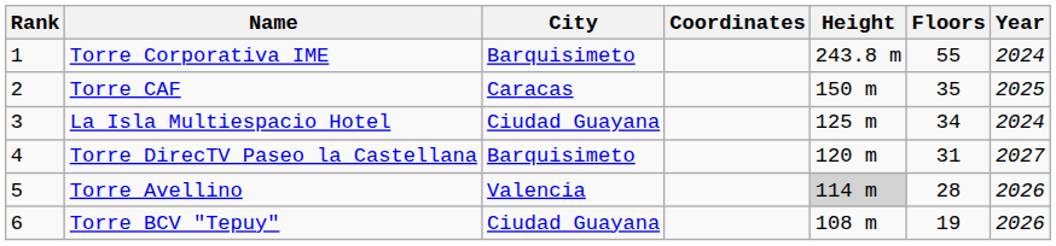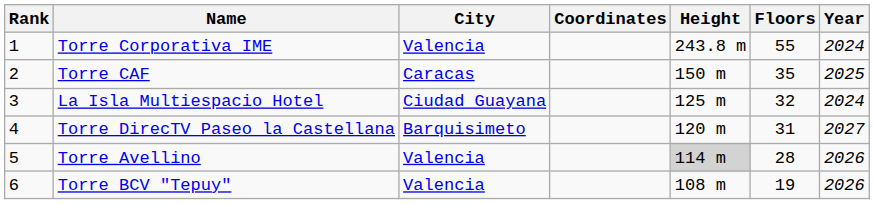 <table class="wikitable sortable">
 <tr background-color="#B3B7FF">
 <th>Rank</th>
 <th>Name</th>
 <th>City</th>
 <th>Coordinates</th>
 <th>Height</th>
 <th>Floors</th>
 <th>Year</th>
 </tr>
 <tr>
 <td>1</td>
 <td><a href='#'>Torre Corporativa IME</a></td>
-<td><a href='#'>Barquisimeto</a></td>
+<td><a href='#'>Valencia</a></td>
 <td></td>
 <td>243.8 m</td>
 <td align="center">55</td>
 <td align=center><em>2024</em></td>
 </tr>
 <tr>
 <td>2</td>
 <td><a href='#'>Torre CAF</a></td>
 <td><a href='#'>Caracas</a></td>
 <td></td>
 <td>150 m</td>
 <td align=center>35</td>
 <td align=center><em>2025</em></td>
 </tr>
 <tr>
 <td>3</td>
 <td><a href='#'>La Isla Multiespacio Hotel</a></td>
 <td><a href='#'>Ciudad Guayana</a></td>
 <td></td>
 <td>125 m</td>
-<td align="center">34</td>
+<td align="center">32</td>
 <td align=center><em>2024</em></td>
 </tr>
 <tr>
 <td>4</td>
 <td><a href='#'>Torre DirecTV Paseo la Castellana</a></td>
 <td><a href='#'>Barquisimeto</a></td>
 <td></td>
 <td>120 m</td>
 <td align="center">31</td>
 <td align=center><em>2027</em></td>
 </tr>
 <tr>
 <td>5</td>
 <td><a href='#'>Torre Avellino</a></td>
 <td><a href='#'>Valencia</a></td>
 <td></td>
 <td style="background: lightgrey;">114 m</td>
 <td align=center>28</td>
 <td align=center><em>2026</em></td>
 </tr>
 <tr>
 <td>6</td>
 <td><a href='#'>Torre BCV "Tepuy"</a></td>
-<td><a href='#'>Ciudad Guayana</a></td>
+<td><a href='#'>Valencia</a></td>
 <td></td>
 <td>108 m</td>
 <td align=center>19</td>
 <td align=center><em>2026</em></td>
 </tr>
 </table>
